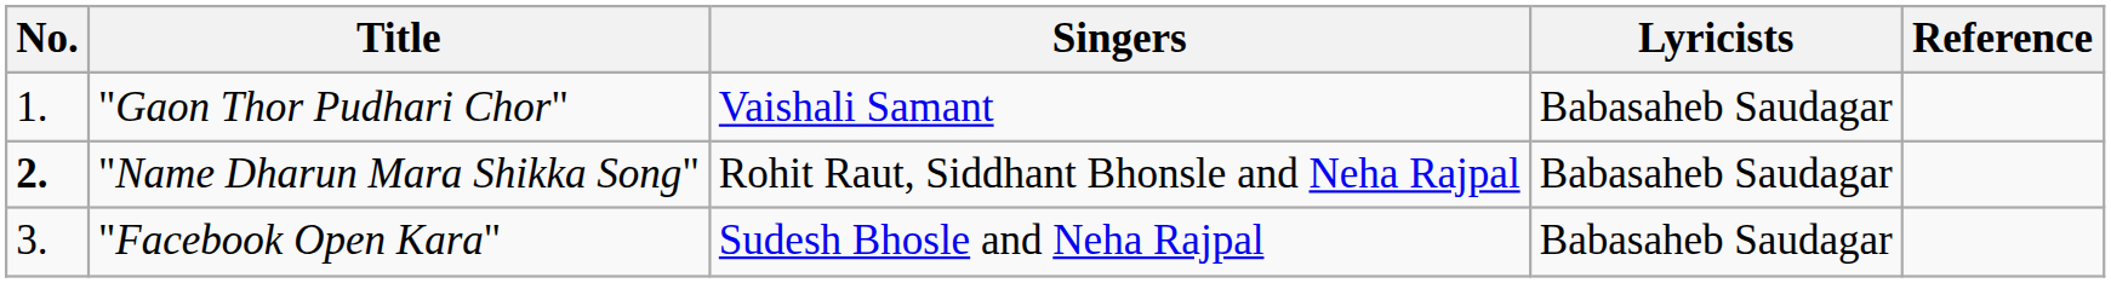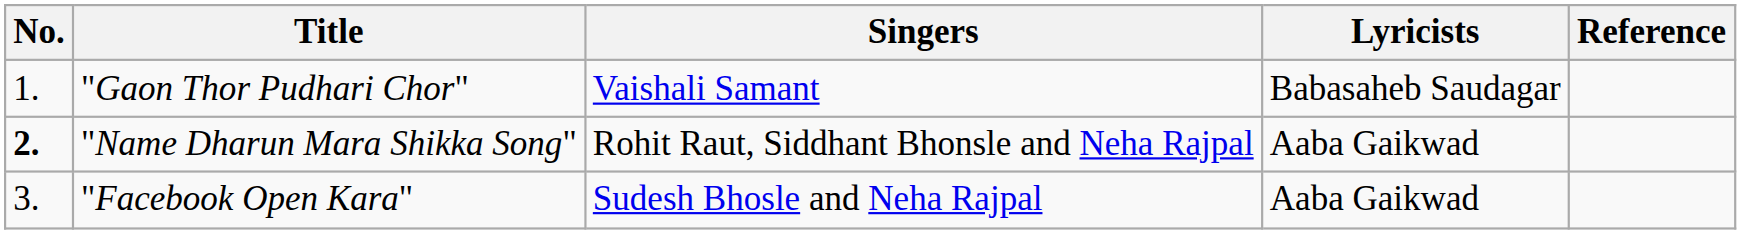 <table class="wikitable">
 <tr>
 <th>No.</th>
 <th>Title</th>
 <th>Singers</th>
 <th>Lyricists</th>
 <th>Reference</th>
 </tr>
 <tr>
 <td>1.</td>
 <td>"<em>Gaon Thor Pudhari Chor</em>"</td>
 <td><a href='#'>Vaishali Samant</a></td>
 <td>Babasaheb Saudagar</td>
 <td></td>
 </tr>
 <tr>
 <td><strong>2.</strong></td>
 <td>"<em>Name Dharun Mara Shikka Song</em>"</td>
 <td>Rohit Raut, Siddhant Bhonsle and <a href='#'>Neha Rajpal</a></td>
-<td>Babasaheb Saudagar</td>
+<td>Aaba Gaikwad</td>
 <td></td>
 </tr>
 <tr>
 <td>3.</td>
 <td>"<em>Facebook Open Kara</em>"</td>
 <td><a href='#'>Sudesh Bhosle</a> and <a href='#'>Neha Rajpal</a></td>
-<td>Babasaheb Saudagar</td>
+<td>Aaba Gaikwad</td>
 <td></td>
 </tr>
 </table>
